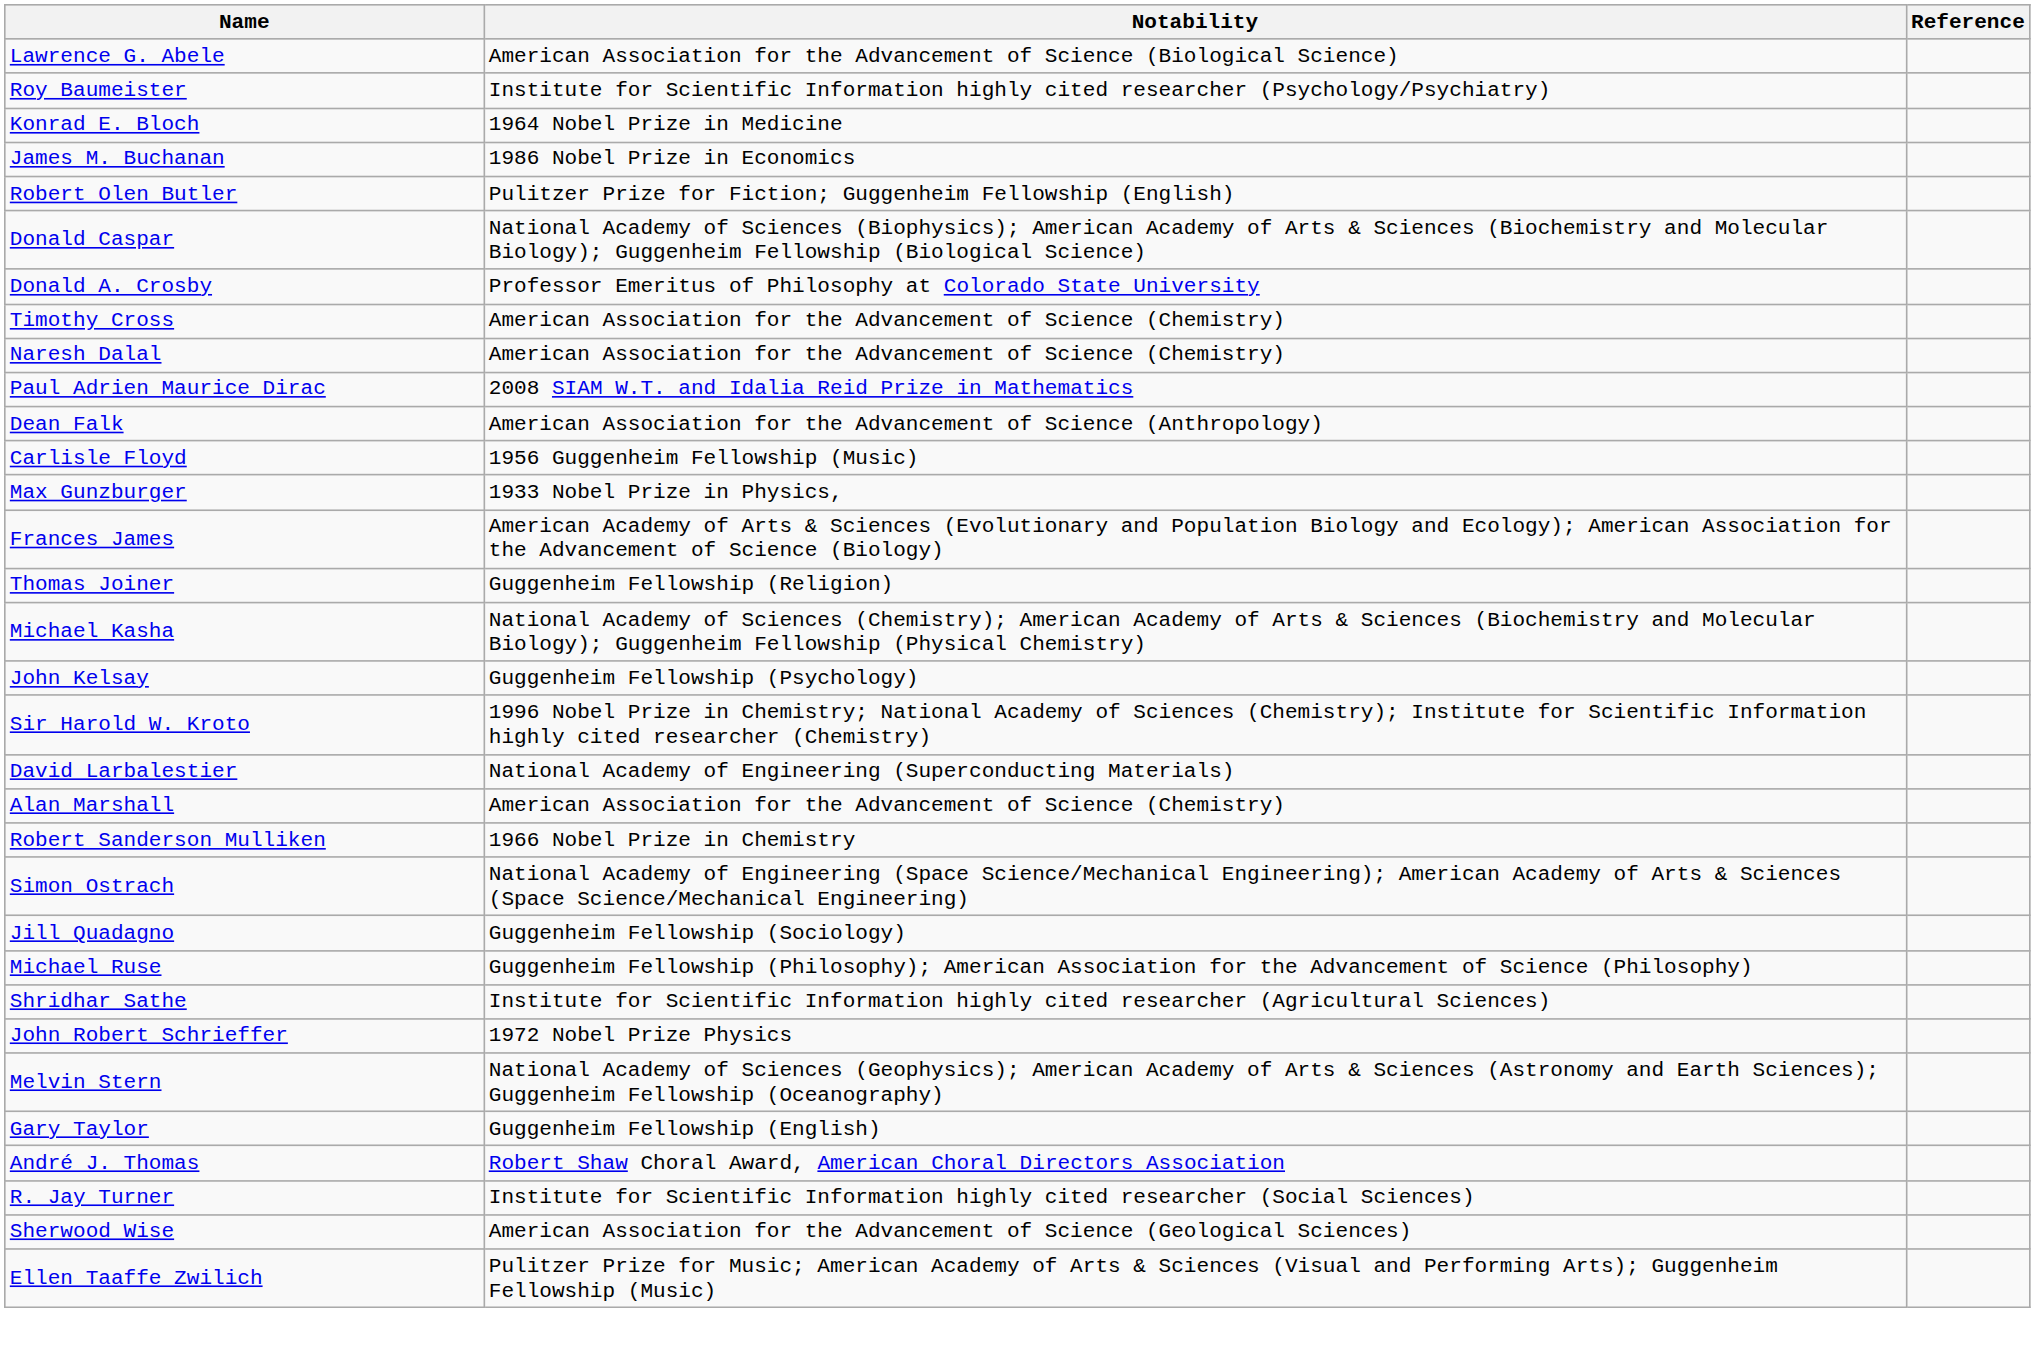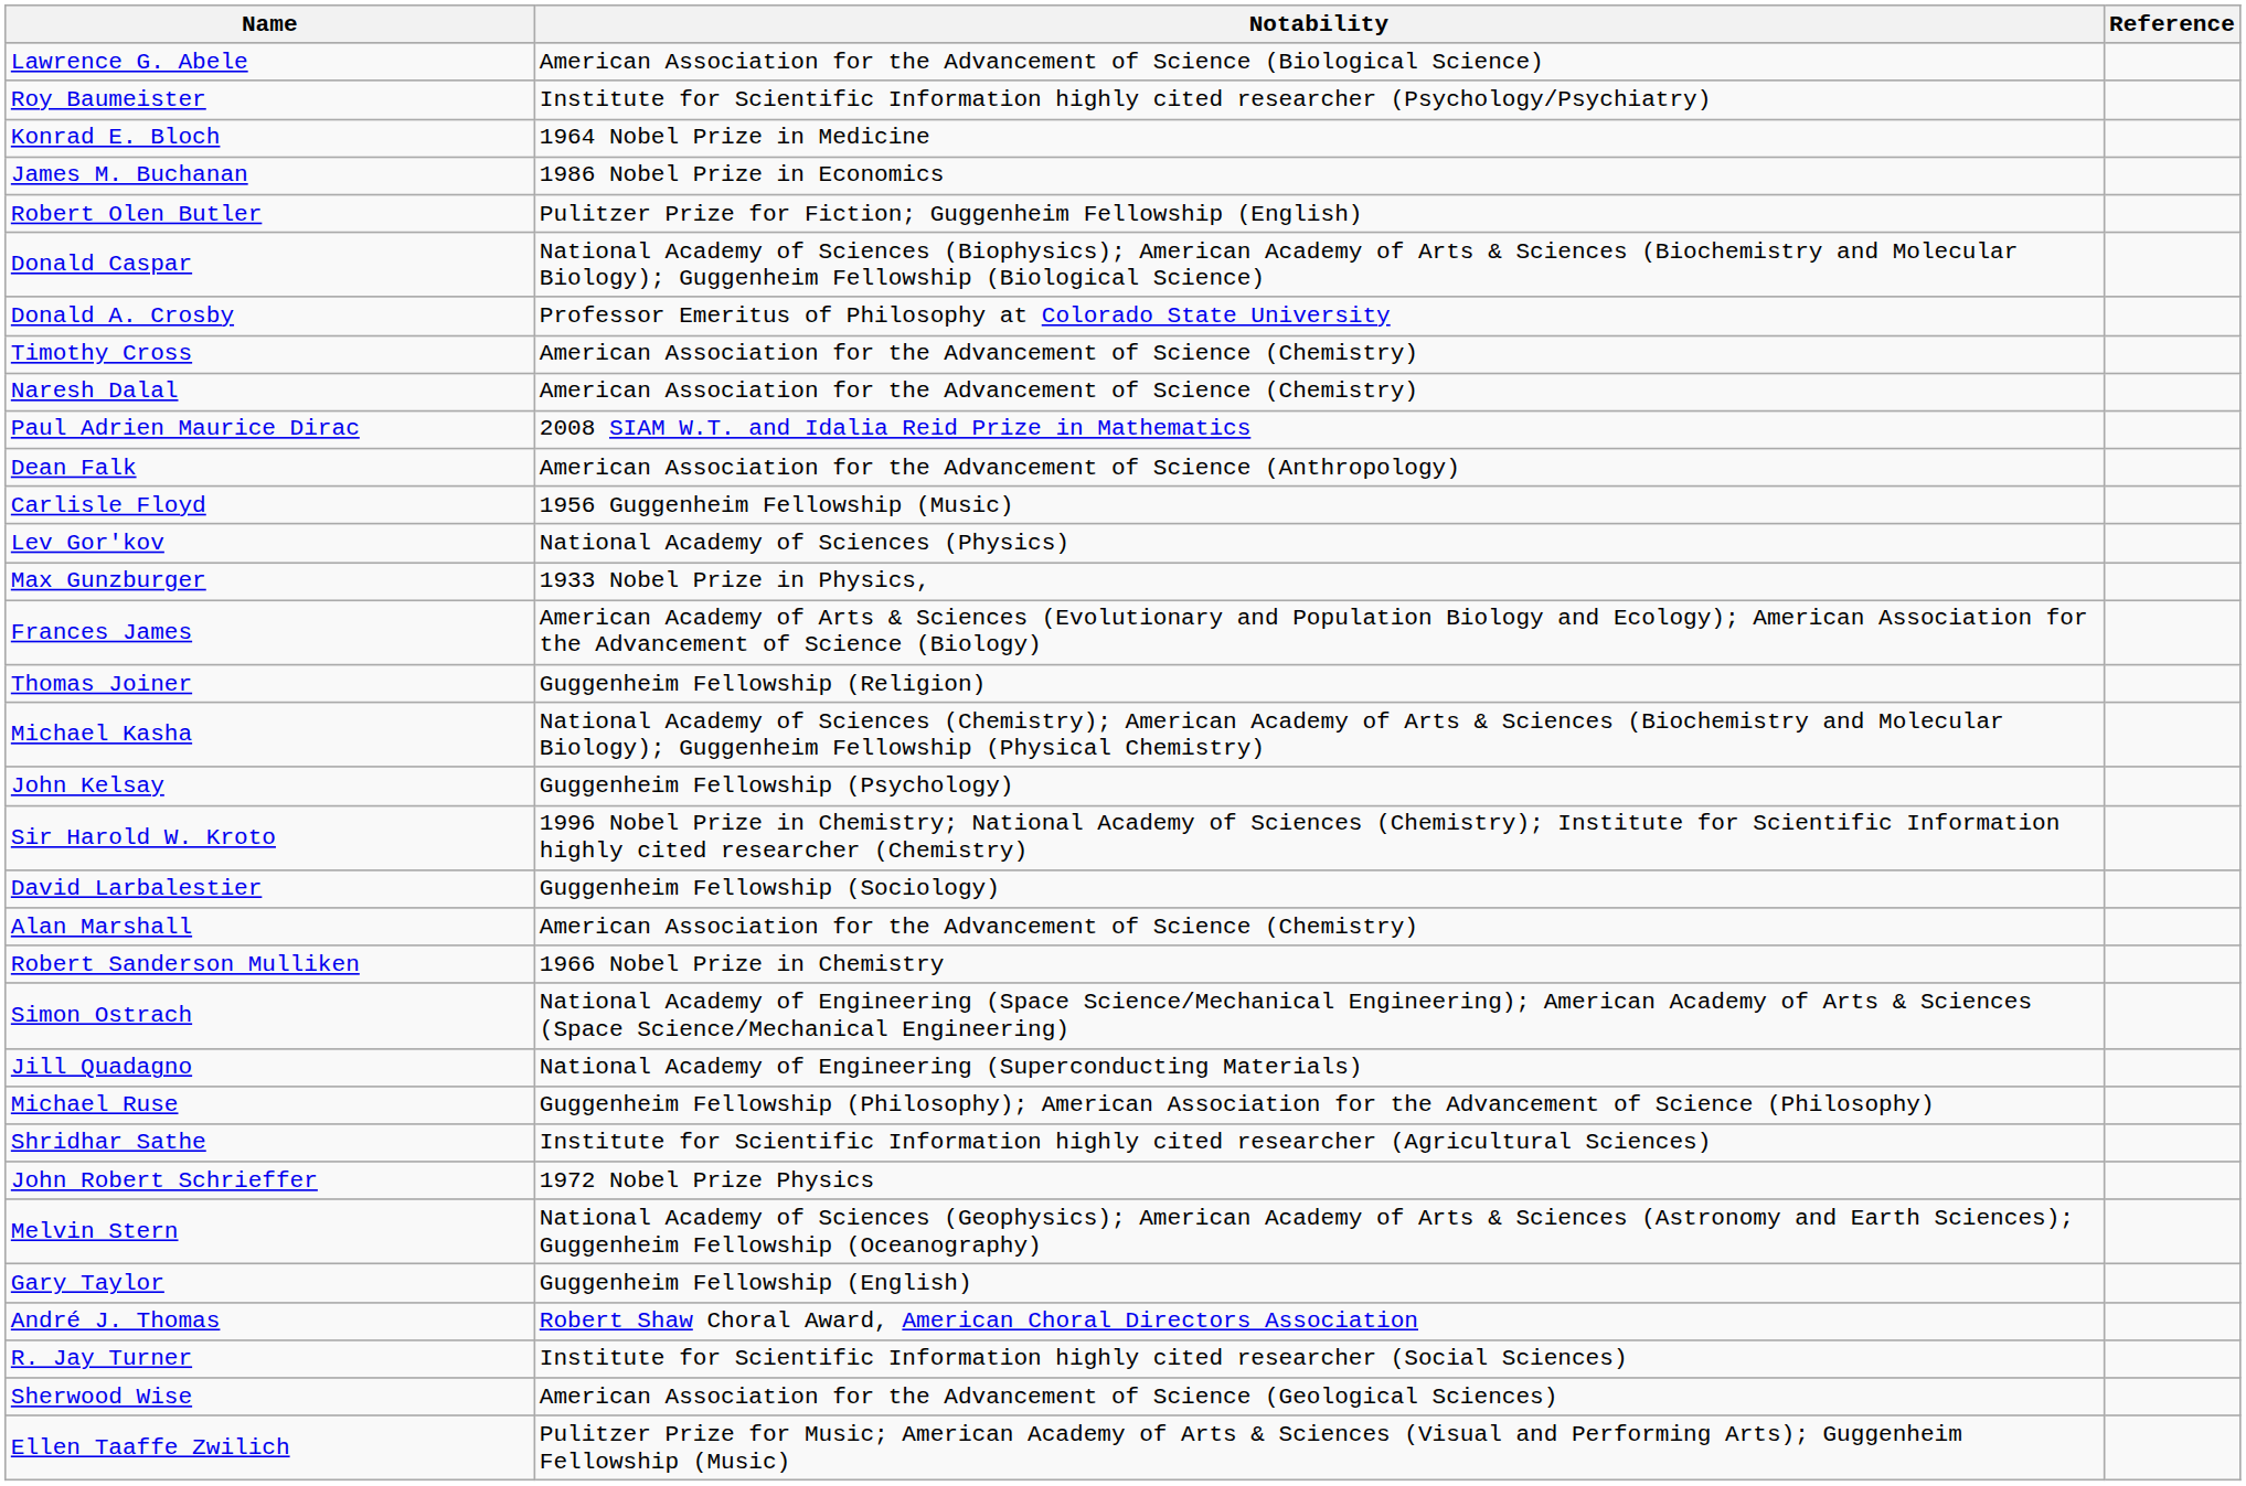 <table class="wikitable vertical-align-top">
 <tr>
 <th style="width:25%;">Name</th>
 <th style="width:75%;">Notability</th>
 <th style="width:*;" class="unsortable">Reference</th>
 </tr>
 <tr>
 <td><a href='#'>Lawrence G. Abele</a></td>
 <td>American Association for the Advancement of Science (Biological Science)</td>
 <td></td>
 </tr>
 <tr>
 <td><a href='#'>Roy Baumeister</a></td>
 <td>Institute for Scientific Information highly cited researcher (Psychology/Psychiatry)</td>
 <td></td>
 </tr>
 <tr>
 <td><a href='#'>Konrad E. Bloch</a></td>
 <td>1964 Nobel Prize in Medicine</td>
 <td></td>
 </tr>
 <tr>
 <td><a href='#'>James M. Buchanan</a></td>
 <td>1986 Nobel Prize in Economics</td>
 <td></td>
 </tr>
 <tr>
 <td><a href='#'>Robert Olen Butler</a></td>
 <td>Pulitzer Prize for Fiction; Guggenheim Fellowship (English)</td>
 <td></td>
 </tr>
 <tr>
 <td><a href='#'>Donald Caspar</a></td>
 <td>National Academy of Sciences (Biophysics); American Academy of Arts & Sciences (Biochemistry and Molecular Biology); Guggenheim Fellowship (Biological Science)</td>
 <td></td>
 </tr>
 <tr>
 <td><a href='#'>Donald A. Crosby</a></td>
 <td>Professor Emeritus of Philosophy at <a href='#'>Colorado State University</a></td>
 <td></td>
 </tr>
 <tr>
 <td><a href='#'>Timothy Cross</a></td>
 <td>American Association for the Advancement of Science (Chemistry)</td>
 <td></td>
 </tr>
 <tr>
 <td><a href='#'>Naresh Dalal</a></td>
 <td>American Association for the Advancement of Science (Chemistry)</td>
 <td></td>
 </tr>
 <tr>
 <td><a href='#'>Paul Adrien Maurice Dirac</a></td>
 <td>2008 <a href='#'>SIAM W.T. and Idalia Reid Prize in Mathematics</a></td>
 <td></td>
 </tr>
 <tr>
 <td><a href='#'>Dean Falk</a></td>
 <td>American Association for the Advancement of Science (Anthropology)</td>
 <td></td>
 </tr>
 <tr>
 <td><a href='#'>Carlisle Floyd</a></td>
 <td>1956 Guggenheim Fellowship (Music)</td>
 <td></td>
 </tr>
 <tr>
+<td><a href='#'>Lev Gor'kov</a></td>
+<td>National Academy of Sciences (Physics)</td>
+<td></td>
+</tr>
+<tr>
 <td><a href='#'>Max Gunzburger</a></td>
 <td>1933 Nobel Prize in Physics,</td>
 <td></td>
 </tr>
 <tr>
 <td><a href='#'>Frances James</a></td>
 <td>American Academy of Arts & Sciences (Evolutionary and Population Biology and Ecology); American Association for the Advancement of Science (Biology)</td>
 <td></td>
 </tr>
 <tr>
 <td><a href='#'>Thomas Joiner</a></td>
 <td>Guggenheim Fellowship (Religion)</td>
 <td></td>
 </tr>
 <tr>
 <td><a href='#'>Michael Kasha</a></td>
 <td>National Academy of Sciences (Chemistry); American Academy of Arts & Sciences (Biochemistry and Molecular Biology); Guggenheim Fellowship (Physical Chemistry)</td>
 <td></td>
 </tr>
 <tr>
 <td><a href='#'>John Kelsay</a></td>
 <td>Guggenheim Fellowship (Psychology)</td>
 <td></td>
 </tr>
 <tr>
 <td><a href='#'>Sir Harold W. Kroto</a></td>
 <td>1996 Nobel Prize in Chemistry; National Academy of Sciences (Chemistry); Institute for Scientific Information highly cited researcher (Chemistry)</td>
 <td></td>
 </tr>
 <tr>
 <td><a href='#'>David Larbalestier</a></td>
-<td>National Academy of Engineering (Superconducting Materials)</td>
+<td>Guggenheim Fellowship (Sociology)</td>
 <td></td>
 </tr>
 <tr>
 <td><a href='#'>Alan Marshall</a></td>
 <td>American Association for the Advancement of Science (Chemistry)</td>
 <td></td>
 </tr>
 <tr>
 <td><a href='#'>Robert Sanderson Mulliken</a></td>
 <td>1966 Nobel Prize in Chemistry</td>
 <td></td>
 </tr>
 <tr>
 <td><a href='#'>Simon Ostrach</a></td>
 <td>National Academy of Engineering (Space Science/Mechanical Engineering); American Academy of Arts & Sciences (Space Science/Mechanical Engineering)</td>
 <td></td>
 </tr>
 <tr>
 <td><a href='#'>Jill Quadagno</a></td>
-<td>Guggenheim Fellowship (Sociology)</td>
+<td>National Academy of Engineering (Superconducting Materials)</td>
 <td></td>
 </tr>
 <tr>
 <td><a href='#'>Michael Ruse</a></td>
 <td>Guggenheim Fellowship (Philosophy); American Association for the Advancement of Science (Philosophy)</td>
 <td></td>
 </tr>
 <tr>
 <td><a href='#'>Shridhar Sathe</a></td>
 <td>Institute for Scientific Information highly cited researcher (Agricultural Sciences)</td>
 <td></td>
 </tr>
 <tr>
 <td><a href='#'>John Robert Schrieffer</a></td>
 <td>1972 Nobel Prize Physics</td>
 <td></td>
 </tr>
 <tr>
 <td><a href='#'>Melvin Stern</a></td>
 <td>National Academy of Sciences (Geophysics); American Academy of Arts & Sciences (Astronomy and Earth Sciences); Guggenheim Fellowship (Oceanography)</td>
 <td></td>
 </tr>
 <tr>
 <td><a href='#'>Gary Taylor</a></td>
 <td>Guggenheim Fellowship (English)</td>
 <td></td>
 </tr>
 <tr>
 <td><a href='#'>André J. Thomas</a></td>
 <td><a href='#'>Robert Shaw</a> Choral Award, <a href='#'>American Choral Directors Association</a></td>
 <td></td>
 </tr>
 <tr>
 <td><a href='#'>R. Jay Turner</a></td>
 <td>Institute for Scientific Information highly cited researcher (Social Sciences)</td>
 <td></td>
 </tr>
 <tr>
 <td><a href='#'>Sherwood Wise</a></td>
 <td>American Association for the Advancement of Science (Geological Sciences)</td>
 <td></td>
 </tr>
 <tr>
 <td><a href='#'>Ellen Taaffe Zwilich</a></td>
 <td>Pulitzer Prize for Music; American Academy of Arts & Sciences (Visual and Performing Arts); Guggenheim Fellowship (Music)</td>
 <td></td>
 </tr>
 </table>
